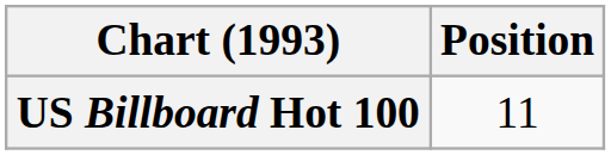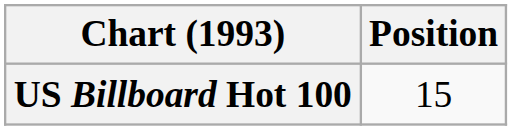 <table class="wikitable sortable plainrowheaders">
 <tr>
 <th>Chart (1993)</th>
 <th>Position</th>
 </tr>
 <tr>
 <th scope="row">US <em>Billboard</em> Hot 100</th>
-<td style="text-align:center;">11</td>
+<td style="text-align:center;">15</td>
 </tr>
 </table>
